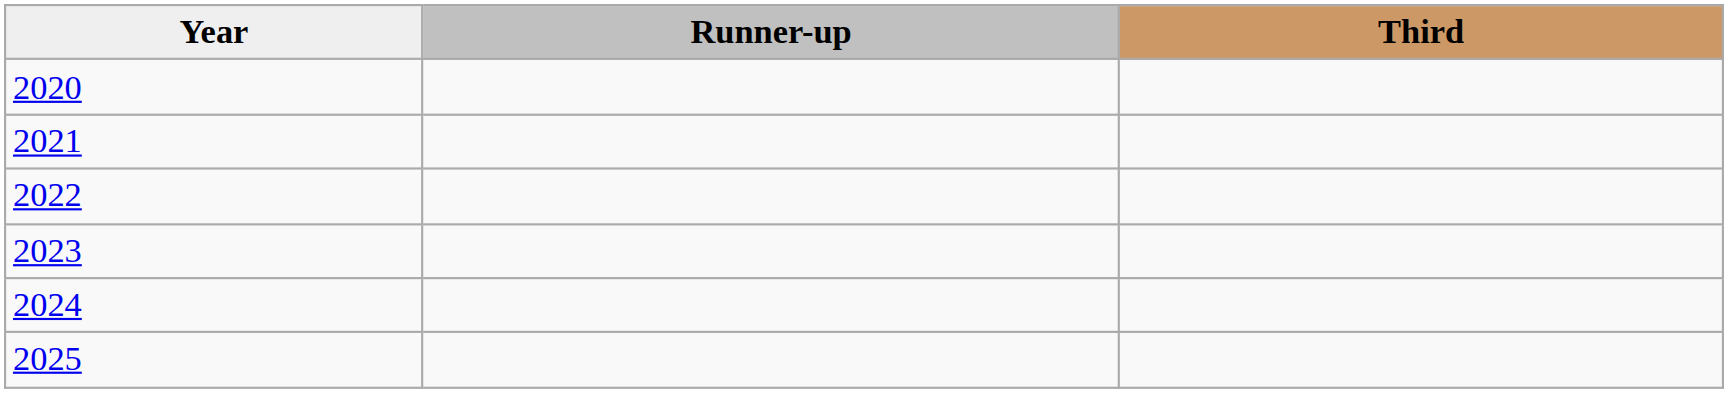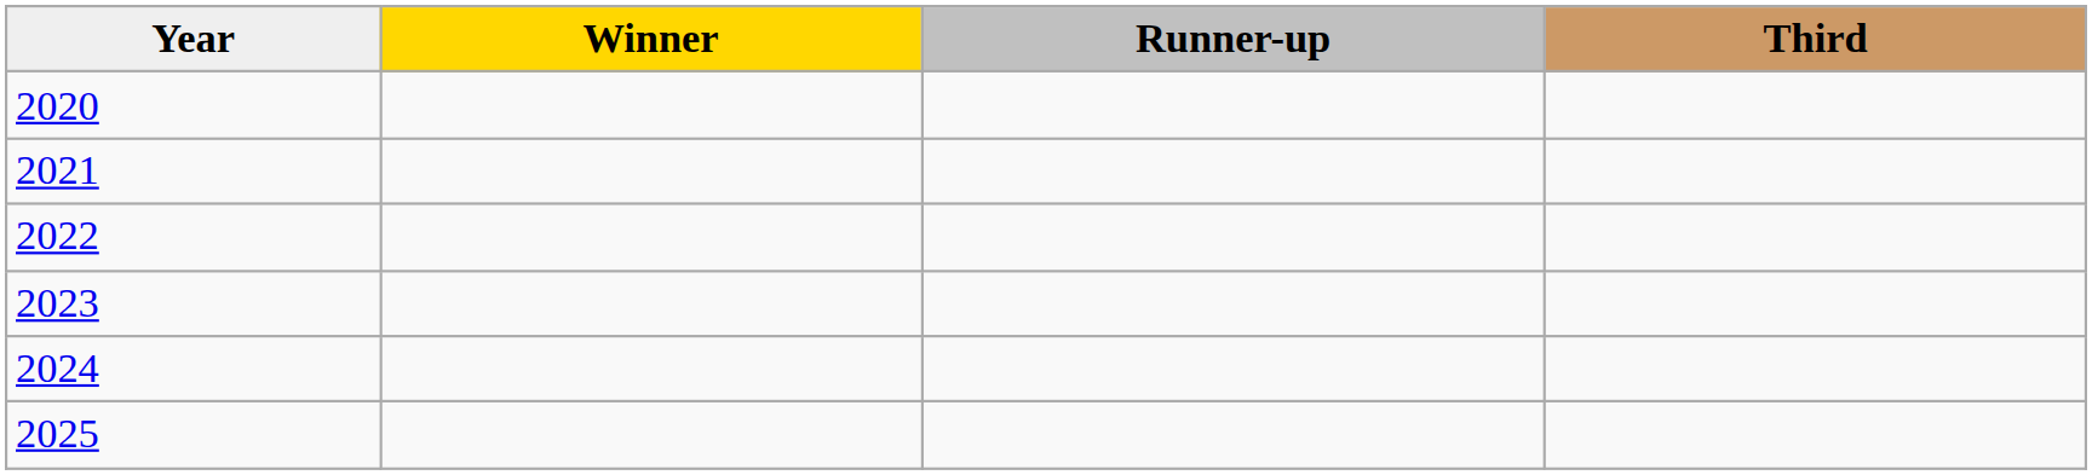 <table class="wikitable sortable" style="width:800px;">
 <tr>
 <th style="width:18%; background:#efefef;">Year</th>
+<th style="width:26%; background:gold">Winner</th>
 <th style="width:30%; background:silver">Runner-up</th>
 <th style="width:26%; background:#CC9966">Third</th>
 </tr>
 <tr>
 <td><a href='#'>2020</a></td>
 <td></td>
 <td></td>
+<td></td>
 </tr>
 <tr>
 <td><a href='#'>2021</a></td>
+<td></td>
 <td></td>
 <td></td>
 </tr>
 <tr>
 <td><a href='#'>2022</a></td>
 <td></td>
 <td></td>
+<td></td>
 </tr>
 <tr>
 <td><a href='#'>2023</a></td>
+<td></td>
 <td></td>
 <td></td>
 </tr>
 <tr>
 <td><a href='#'>2024</a></td>
 <td></td>
 <td></td>
+<td></td>
 </tr>
 <tr>
 <td><a href='#'>2025</a></td>
 <td></td>
 <td></td>
+<td></td>
 </tr>
 </table>
